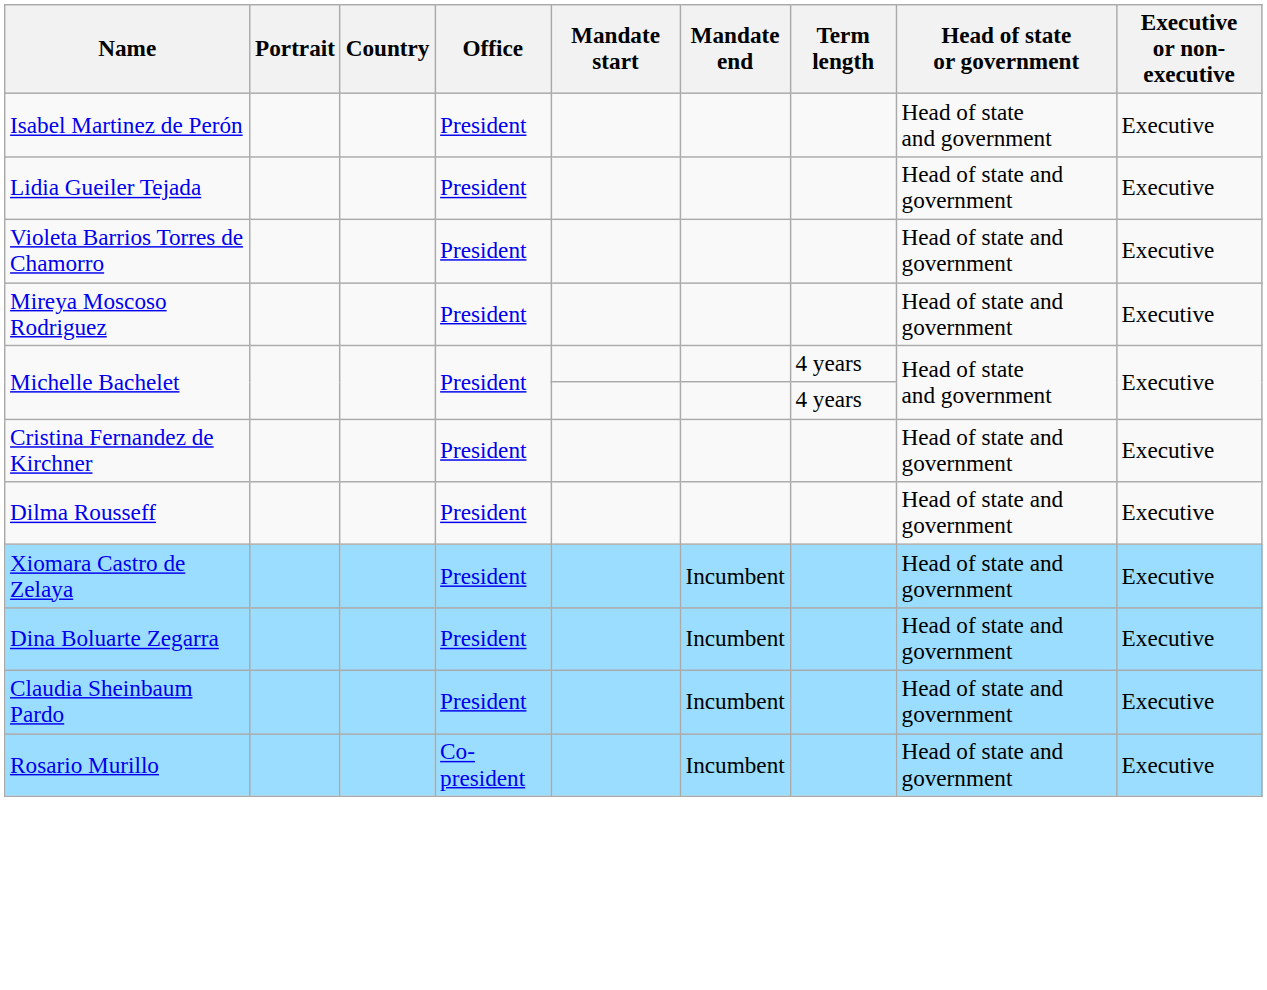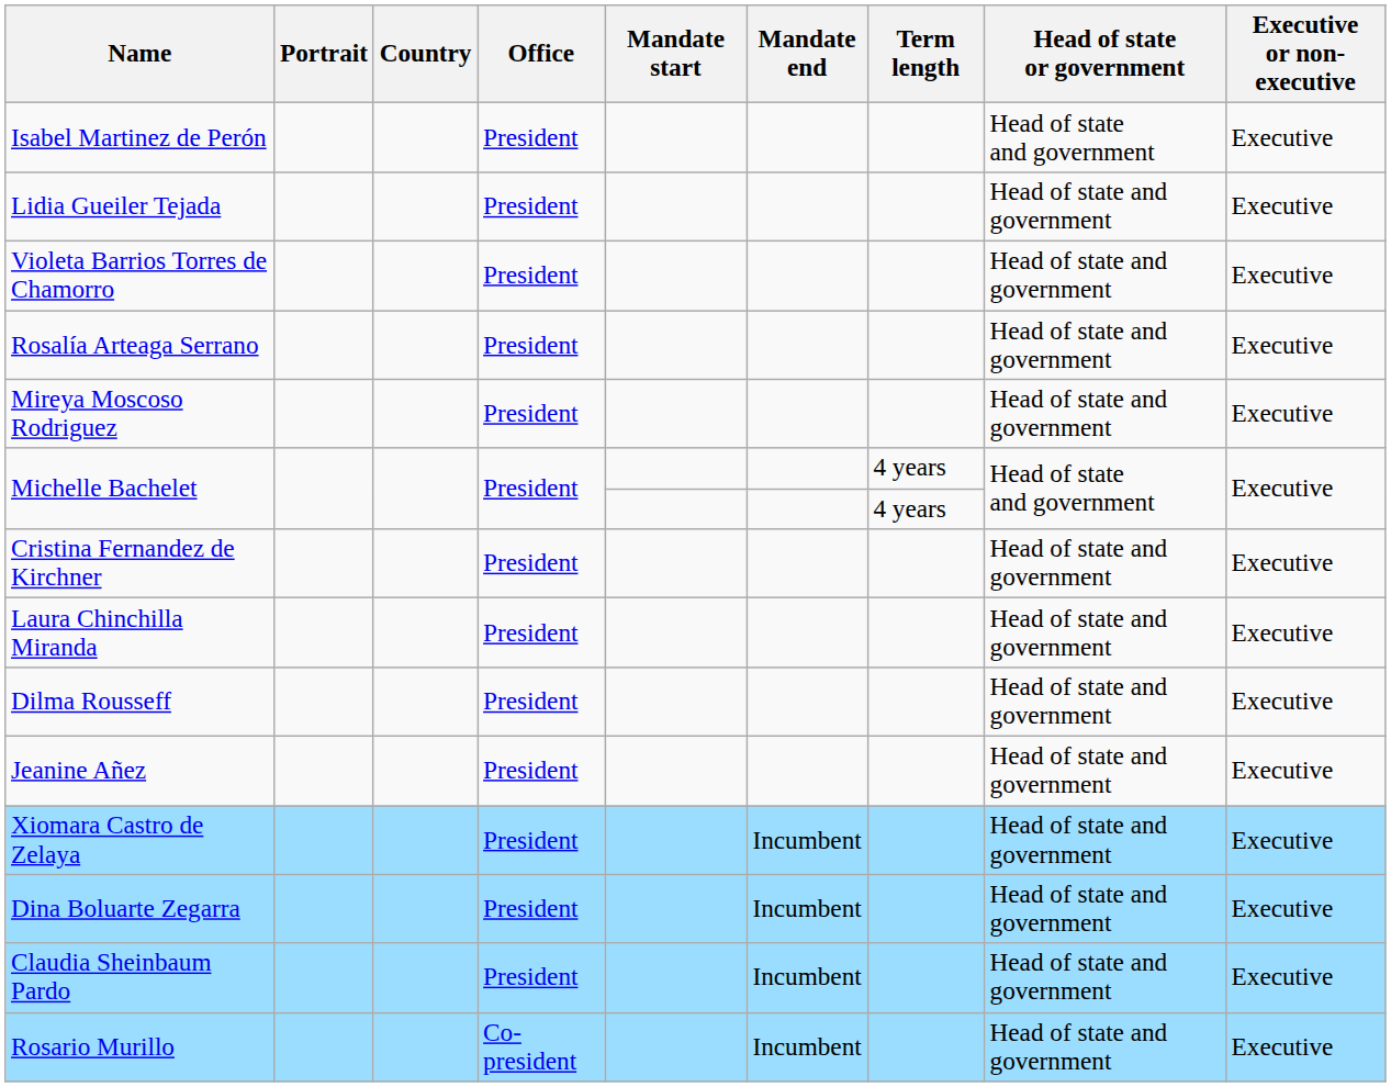 <table class="wikitable sortable">
 <tr>
 <th>Name</th>
 <th class=unsortable>Portrait</th>
 <th>Country</th>
 <th>Office</th>
 <th>Mandate start</th>
 <th>Mandate<br>end</th>
 <th>Term length</th>
 <th>Head of state<br>or government</th>
 <th>Executive<br>or non-executive</th>
 </tr>
 <tr>
 <td><a href='#'>Isabel Martinez de Perón</a></td>
 <td></td>
 <td></td>
 <td><a href='#'>President</a></td>
 <td></td>
 <td></td>
 <td></td>
 <td>Head of state<br>and government</td>
 <td>Executive</td>
 </tr>
 <tr>
 <td><a href='#'>Lidia Gueiler Tejada</a></td>
 <td></td>
 <td></td>
 <td><a href='#'>President</a></td>
 <td></td>
 <td></td>
 <td></td>
 <td>Head of state and government</td>
 <td>Executive</td>
 </tr>
 <tr>
 <td><a href='#'>Violeta Barrios Torres de Chamorro</a></td>
+<td></td>
+<td></td>
+<td><a href='#'>President</a></td>
+<td></td>
+<td></td>
+<td></td>
+<td>Head of state and government</td>
+<td>Executive</td>
+</tr>
+<tr>
+<td><a href='#'>Rosalía Arteaga Serrano</a></td>
 <td></td>
 <td></td>
 <td><a href='#'>President</a></td>
 <td></td>
 <td></td>
 <td></td>
 <td>Head of state and government</td>
 <td>Executive</td>
 </tr>
 <tr>
 <td><a href='#'>Mireya Moscoso Rodriguez</a></td>
 <td></td>
 <td></td>
 <td><a href='#'>President</a></td>
 <td></td>
 <td></td>
 <td></td>
 <td>Head of state and government</td>
 <td>Executive</td>
 </tr>
 <tr>
 <td rowspan="2"><a href='#'>Michelle Bachelet</a></td>
 <td rowspan="2"></td>
 <td rowspan="2"></td>
 <td rowspan="2"@><a href='#'>President</a></td>
 <td></td>
 <td></td>
 <td>4 years</td>
 <td rowspan="2">Head of state<br>and government</td>
 <td rowspan="2">Executive</td>
 </tr>
 <tr>
 <td></td>
 <td></td>
 <td>4 years</td>
 </tr>
 <tr>
 <td><a href='#'>Cristina Fernandez de Kirchner</a></td>
 <td></td>
 <td></td>
 <td><a href='#'>President</a></td>
 <td></td>
 <td></td>
 <td></td>
 <td>Head of state and government</td>
 <td>Executive</td>
 </tr>
 <tr>
+<td><a href='#'>Laura Chinchilla Miranda</a></td>
+<td></td>
+<td></td>
+<td><a href='#'>President</a></td>
+<td></td>
+<td></td>
+<td></td>
+<td>Head of state and government</td>
+<td>Executive</td>
+</tr>
+<tr>
 <td><a href='#'>Dilma Rousseff</a></td>
+<td></td>
+<td></td>
+<td><a href='#'>President</a></td>
+<td></td>
+<td></td>
+<td></td>
+<td>Head of state and government</td>
+<td>Executive</td>
+</tr>
+<tr>
+<td><a href='#'>Jeanine Añez</a></td>
 <td></td>
 <td></td>
 <td><a href='#'>President</a></td>
 <td></td>
 <td></td>
 <td></td>
 <td>Head of state and government</td>
 <td>Executive</td>
 </tr>
 <tr style="background-color: #9BDDFF">
 <td><a href='#'>Xiomara Castro de Zelaya</a></td>
 <td></td>
 <td></td>
 <td><a href='#'>President</a></td>
 <td></td>
 <td>Incumbent</td>
 <td></td>
 <td>Head of state and government</td>
 <td>Executive</td>
 </tr>
 <tr style="background-color: #9BDDFF">
 <td><a href='#'>Dina Boluarte Zegarra</a></td>
 <td></td>
 <td></td>
 <td><a href='#'>President</a></td>
 <td></td>
 <td>Incumbent</td>
 <td></td>
 <td>Head of state and government</td>
 <td>Executive</td>
 </tr>
 <tr style="background-color: #9BDDFF">
 <td><a href='#'>Claudia Sheinbaum Pardo</a></td>
 <td></td>
 <td></td>
 <td><a href='#'>President</a></td>
 <td></td>
 <td>Incumbent</td>
 <td></td>
 <td>Head of state and government</td>
 <td>Executive</td>
 </tr>
 <tr style="background-color: #9BDDFF">
 <td><a href='#'>Rosario Murillo</a></td>
 <td></td>
 <td></td>
 <td><a href='#'>Co-president</a></td>
 <td></td>
 <td>Incumbent</td>
 <td></td>
 <td>Head of state and government</td>
 <td>Executive</td>
 </tr>
 </table>
